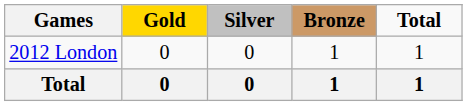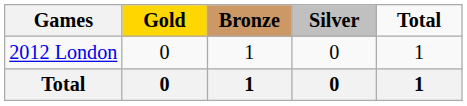 <table class="wikitable">
 <tr align="center">
 <th>Games</th>
 <td width="60" bgcolor="gold"><strong>Gold</strong></td>
+<td width="60" bgcolor="cc9966"><strong>Bronze</strong></td>
 <td width="60" bgcolor="silver"><strong>Silver</strong></td>
-<td width="60" bgcolor="cc9966"><strong>Bronze</strong></td>
 <td width="60"><strong>Total</strong></td>
 </tr>
 <tr align="center">
 <td align="left"><a href='#'>2012 London</a></td>
 <td>0</td>
+<td>1</td>
 <td>0</td>
-<td>1</td>
 <td>1</td>
 </tr>
 <tr align="center">
 <th>Total</th>
 <th>0</th>
+<th>1</th>
 <th>0</th>
-<th>1</th>
 <th>1</th>
 </tr>
 </table>
